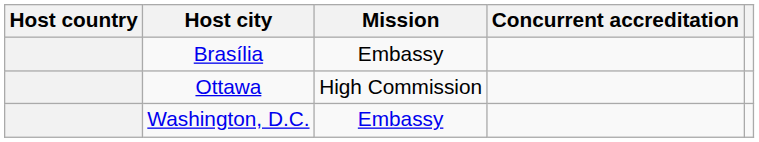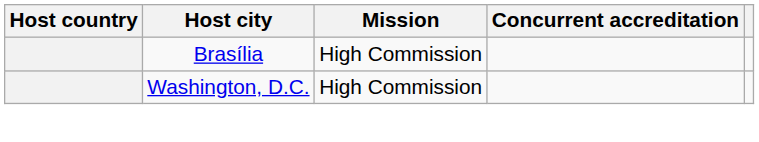 <table class="wikitable plainrowheaders" style="text-align:center;">
 <tr>
 <th scope="col">Host country</th>
 <th scope="col">Host city</th>
 <th scope="col">Mission</th>
 <th scope="col">Concurrent accreditation</th>
 <th scope="col"></th>
 </tr>
 <tr>
 <th scope="row"></th>
 <td><a href='#'>Brasília</a></td>
-<td>Embassy</td>
-<td></td>
-<td></td>
-</tr>
-<tr>
-<th scope="row"></th>
-<td><a href='#'>Ottawa</a></td>
 <td>High Commission</td>
 <td></td>
 <td></td>
 </tr>
 <tr>
 <th scope="row"></th>
 <td><a href='#'>Washington, D.C.</a></td>
-<td><a href='#'>Embassy</a></td>
+<td>High Commission</td>
 <td></td>
 <td></td>
 </tr>
 </table>
